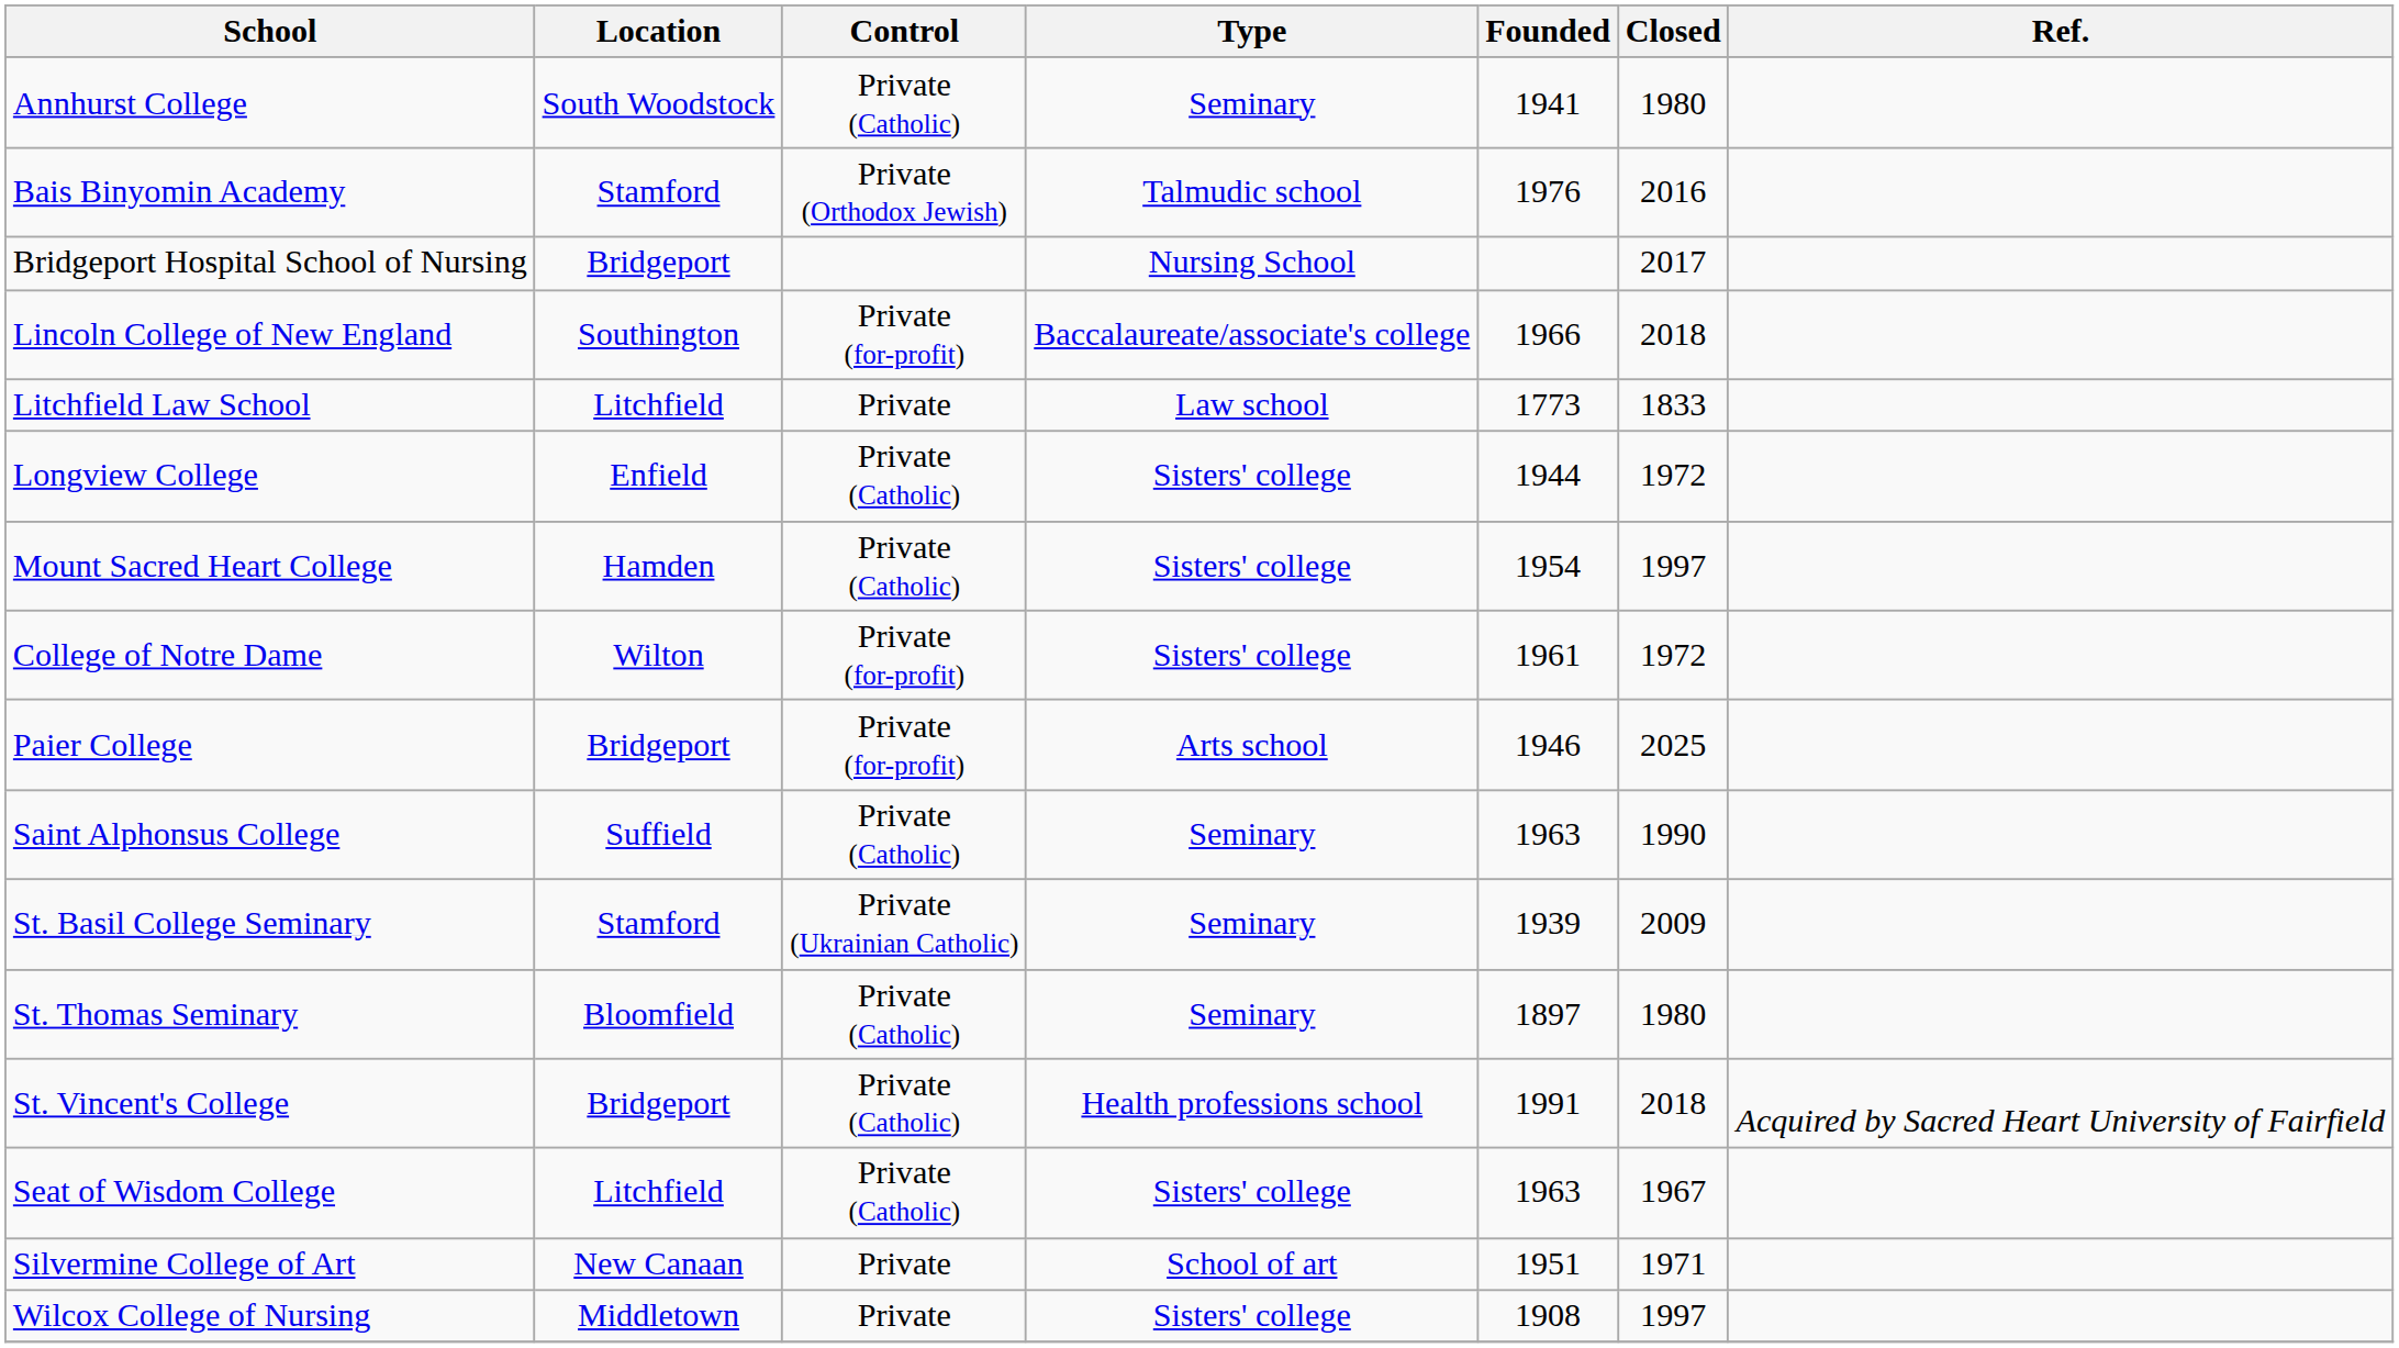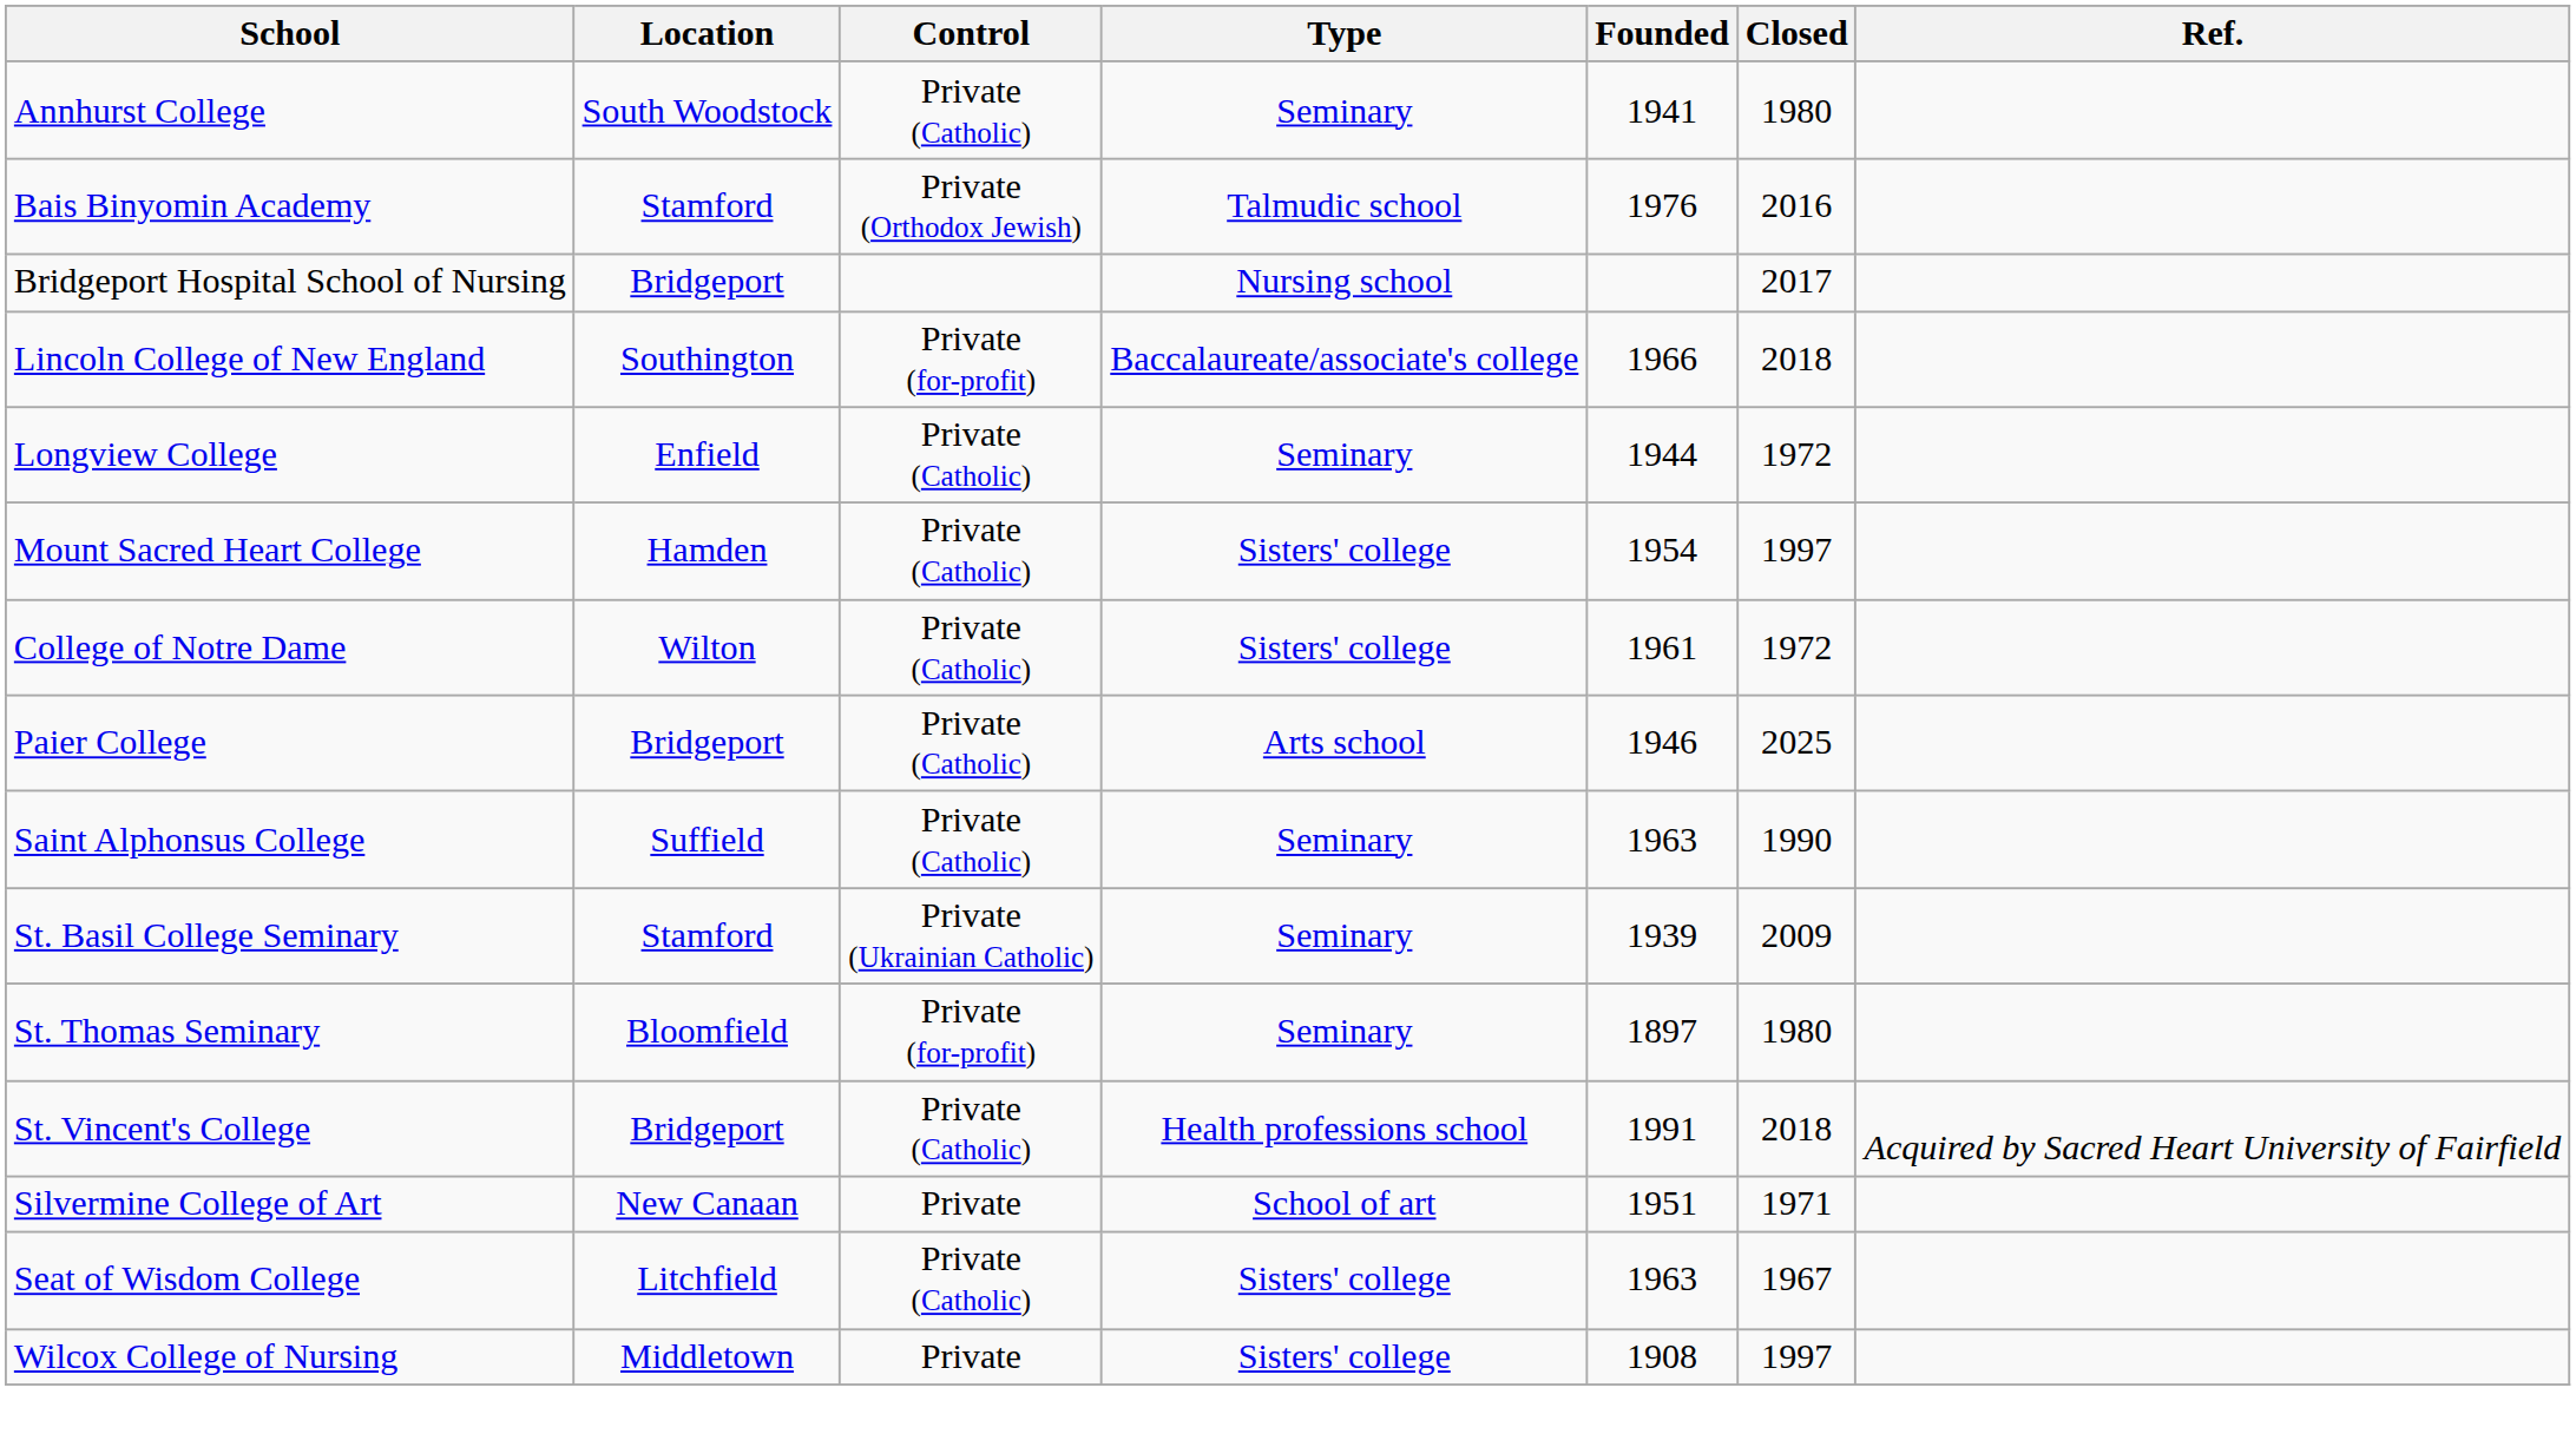 <table class="wikitable sortable" style="text-align:center;">
 <tr>
 <th>School</th>
 <th>Location</th>
 <th>Control</th>
 <th>Type</th>
 <th>Founded</th>
 <th>Closed</th>
 <th>Ref.</th>
 </tr>
 <tr>
 <td align="left"><a href='#'>Annhurst College</a></td>
 <td><a href='#'>South Woodstock</a></td>
 <td>Private<br><small>(<a href='#'>Catholic</a>)</small></td>
 <td><a href='#'>Seminary</a></td>
 <td>1941</td>
 <td>1980</td>
 <td></td>
 </tr>
 <tr>
 <td align="left"><a href='#'>Bais Binyomin Academy</a></td>
 <td><a href='#'>Stamford</a></td>
 <td>Private<br><small>(<a href='#'>Orthodox Jewish</a>)</small></td>
 <td><a href='#'>Talmudic school</a></td>
 <td>1976</td>
 <td>2016</td>
 <td></td>
 </tr>
 <tr>
 <td>Bridgeport Hospital School of Nursing</td>
 <td><a href='#'>Bridgeport</a></td>
 <td></td>
-<td><a href='#'>Nursing School</a></td>
+<td><a href='#'>Nursing school</a></td>
 <td></td>
 <td>2017</td>
 <td></td>
 </tr>
 <tr>
 <td align="left"><a href='#'>Lincoln College of New England</a></td>
 <td><a href='#'>Southington</a></td>
 <td>Private<br><small>(<a href='#'>for-profit</a>)</small></td>
 <td><a href='#'>Baccalaureate/associate's college</a></td>
 <td>1966</td>
 <td>2018</td>
 <td></td>
 </tr>
 <tr>
-<td align="left"><a href='#'>Litchfield Law School</a></td>
-<td><a href='#'>Litchfield</a></td>
-<td>Private</td>
-<td><a href='#'>Law school</a></td>
-<td>1773</td>
-<td>1833</td>
-<td></td>
-</tr>
-<tr>
 <td align="left"><a href='#'>Longview College</a></td>
 <td><a href='#'>Enfield</a></td>
 <td>Private<br><small>(<a href='#'>Catholic</a>)</small></td>
-<td><a href='#'>Sisters' college</a></td>
+<td><a href='#'>Seminary</a></td>
 <td>1944</td>
 <td>1972</td>
 <td></td>
 </tr>
 <tr>
 <td align="left"><a href='#'>Mount Sacred Heart College</a></td>
 <td><a href='#'>Hamden</a></td>
 <td>Private<br><small>(<a href='#'>Catholic</a>)</small></td>
 <td><a href='#'>Sisters' college</a></td>
 <td>1954</td>
 <td>1997</td>
 <td></td>
 </tr>
 <tr>
 <td align="left"><a href='#'>College of Notre Dame</a></td>
 <td><a href='#'>Wilton</a></td>
-<td>Private<br><small>(<a href='#'>for-profit</a>)</small></td>
+<td>Private<br><small>(<a href='#'>Catholic</a>)</small></td>
 <td><a href='#'>Sisters' college</a></td>
 <td>1961</td>
 <td>1972</td>
 <td></td>
 </tr>
 <tr>
 <td align="left"><a href='#'>Paier College</a></td>
 <td><a href='#'>Bridgeport</a></td>
-<td>Private<br><small>(<a href='#'>for-profit</a>)</small></td>
+<td>Private<br><small>(<a href='#'>Catholic</a>)</small></td>
 <td><a href='#'>Arts school</a></td>
 <td>1946</td>
 <td>2025</td>
 <td></td>
 </tr>
 <tr>
 <td align="left"><a href='#'>Saint Alphonsus College</a></td>
 <td><a href='#'>Suffield</a></td>
 <td>Private<br><small>(<a href='#'>Catholic</a>)</small></td>
 <td><a href='#'>Seminary</a></td>
 <td>1963</td>
 <td>1990</td>
 <td></td>
 </tr>
 <tr>
 <td align="left"><a href='#'>St. Basil College Seminary</a></td>
 <td><a href='#'>Stamford</a></td>
 <td>Private<br><small>(<a href='#'>Ukrainian Catholic</a>)</small></td>
 <td><a href='#'>Seminary</a></td>
 <td>1939</td>
 <td>2009</td>
 <td></td>
 </tr>
 <tr>
 <td align="left"><a href='#'>St. Thomas Seminary</a></td>
 <td><a href='#'>Bloomfield</a></td>
-<td>Private<br><small>(<a href='#'>Catholic</a>)</small></td>
+<td>Private<br><small>(<a href='#'>for-profit</a>)</small></td>
 <td><a href='#'>Seminary</a></td>
 <td>1897</td>
 <td>1980</td>
 <td></td>
 </tr>
 <tr>
 <td align="left"><a href='#'>St. Vincent's College</a></td>
 <td><a href='#'>Bridgeport</a></td>
 <td>Private<br><small>(<a href='#'>Catholic</a>)</small></td>
 <td><a href='#'>Health professions school</a></td>
 <td>1991</td>
 <td>2018</td>
 <td><br><em>Acquired by Sacred Heart University of Fairfield</em></td>
 </tr>
 <tr>
+<td align="left"><a href='#'>Silvermine College of Art</a></td>
+<td><a href='#'>New Canaan</a></td>
+<td>Private</td>
+<td><a href='#'>School of art</a></td>
+<td>1951</td>
+<td>1971</td>
+<td></td>
+</tr>
+<tr>
 <td align="left"><a href='#'>Seat of Wisdom College</a></td>
 <td><a href='#'>Litchfield</a></td>
 <td>Private<br><small>(<a href='#'>Catholic</a>)</small></td>
 <td><a href='#'>Sisters' college</a></td>
 <td>1963</td>
 <td>1967</td>
-<td></td>
-</tr>
-<tr>
-<td align="left"><a href='#'>Silvermine College of Art</a></td>
-<td><a href='#'>New Canaan</a></td>
-<td>Private</td>
-<td><a href='#'>School of art</a></td>
-<td>1951</td>
-<td>1971</td>
 <td></td>
 </tr>
 <tr>
 <td align="left"><a href='#'>Wilcox College of Nursing</a></td>
 <td><a href='#'>Middletown</a></td>
 <td>Private</td>
 <td><a href='#'>Sisters' college</a></td>
 <td>1908</td>
 <td>1997</td>
 <td></td>
 </tr>
 <tr>
 </tr>
 </table>
